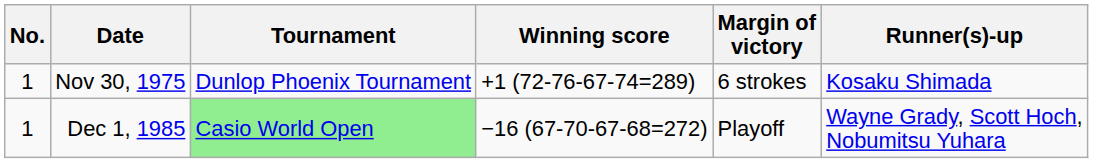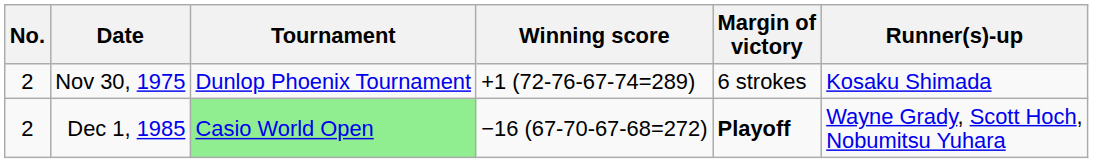 <table class="wikitable" style="font-size:95%;">
 <tr>
 <th>No.</th>
 <th>Date</th>
 <th>Tournament</th>
 <th>Winning score</th>
 <th>Margin of<br>victory</th>
 <th>Runner(s)-up</th>
 </tr>
 <tr>
-<td align=center>1</td>
+<td align=center>2</td>
 <td align=right>Nov 30, <a href='#'>1975</a></td>
 <td><a href='#'>Dunlop Phoenix Tournament</a></td>
 <td>+1 (72-76-67-74=289)</td>
 <td>6 strokes</td>
 <td> <a href='#'>Kosaku Shimada</a></td>
 </tr>
 <tr>
-<td align=center>1</td>
+<td align=center>2</td>
 <td align=right>Dec 1, <a href='#'>1985</a></td>
 <td style="background: lightgreen;"><a href='#'>Casio World Open</a></td>
 <td>−16 (67-70-67-68=272)</td>
-<td>Playoff</td>
+<td><strong>Playoff</strong></td>
 <td> <a href='#'>Wayne Grady</a>,  <a href='#'>Scott Hoch</a>,<br> <a href='#'>Nobumitsu Yuhara</a></td>
 </tr>
 </table>
